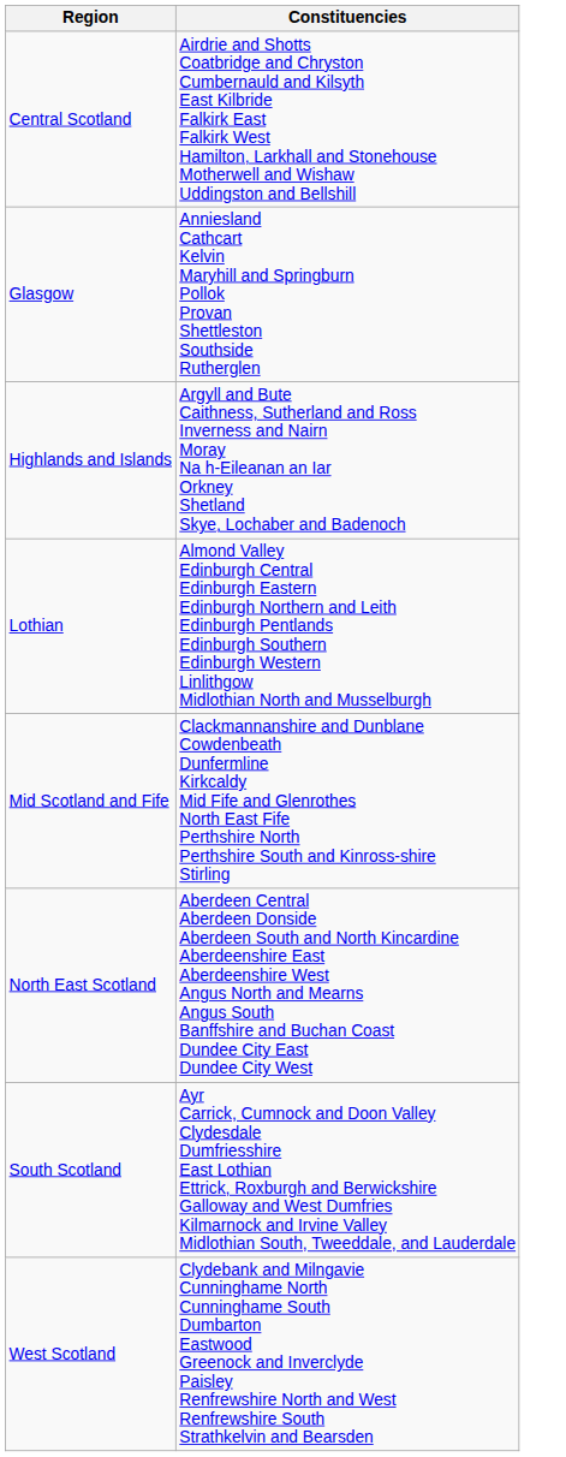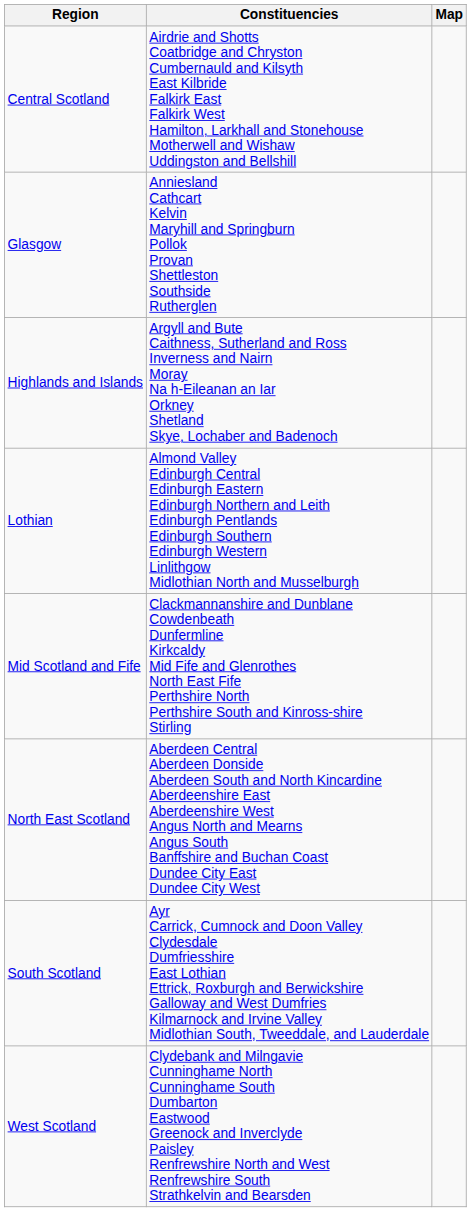 <table class="wikitable">
 <tr>
 <th>Region</th>
 <th>Constituencies</th>
+<th>Map</th>
 </tr>
 <tr>
 <td><a href='#'>Central Scotland</a></td>
 <td><a href='#'>Airdrie and Shotts</a> <br> <a href='#'>Coatbridge and Chryston</a> <br> <a href='#'>Cumbernauld and Kilsyth</a> <br> <a href='#'>East Kilbride</a> <br> <a href='#'>Falkirk East</a> <br> <a href='#'>Falkirk West</a> <br><a href='#'>Hamilton, Larkhall and Stonehouse</a> <br> <a href='#'>Motherwell and Wishaw</a> <br>  <a href='#'>Uddingston and Bellshill</a></td>
+<td></td>
 </tr>
 <tr>
 <td><a href='#'>Glasgow</a></td>
 <td><a href='#'>Anniesland</a> <br> <a href='#'>Cathcart</a> <br> <a href='#'>Kelvin</a> <br> <a href='#'>Maryhill and Springburn</a> <br> <a href='#'>Pollok</a> <br> <a href='#'>Provan</a> <br> <a href='#'>Shettleston</a> <br> <a href='#'>Southside</a> <br> <a href='#'>Rutherglen</a></td>
+<td></td>
 </tr>
 <tr>
 <td><a href='#'>Highlands and Islands</a></td>
 <td><a href='#'>Argyll and Bute</a> <br> <a href='#'>Caithness, Sutherland and Ross</a> <br> <a href='#'>Inverness and Nairn</a> <br> <a href='#'>Moray</a> <br> <a href='#'>Na h-Eileanan an Iar</a> <br> <a href='#'>Orkney</a> <br> <a href='#'>Shetland</a> <br> <a href='#'>Skye, Lochaber and Badenoch</a></td>
+<td></td>
 </tr>
 <tr>
 <td><a href='#'>Lothian</a></td>
 <td><a href='#'>Almond Valley</a> <br> <a href='#'>Edinburgh Central</a> <br> <a href='#'>Edinburgh Eastern</a> <br> <a href='#'>Edinburgh Northern and Leith</a> <br> <a href='#'>Edinburgh Pentlands</a> <br> <a href='#'>Edinburgh Southern</a> <br> <a href='#'>Edinburgh Western</a> <br> <a href='#'>Linlithgow</a> <br> <a href='#'>Midlothian North and Musselburgh</a></td>
+<td></td>
 </tr>
 <tr>
 <td><a href='#'>Mid Scotland and Fife</a></td>
 <td><a href='#'>Clackmannanshire and Dunblane</a> <br> <a href='#'>Cowdenbeath</a><br> <a href='#'>Dunfermline</a><br> <a href='#'>Kirkcaldy</a> <br> <a href='#'>Mid Fife and Glenrothes</a>  <br> <a href='#'>North East Fife</a> <br> <a href='#'>Perthshire North</a><br> <a href='#'>Perthshire South and Kinross-shire</a><br><a href='#'>Stirling</a></td>
+<td></td>
 </tr>
 <tr>
 <td><a href='#'>North East Scotland</a></td>
 <td><a href='#'>Aberdeen Central</a> <br> <a href='#'>Aberdeen Donside</a> <br><a href='#'>Aberdeen South and North Kincardine</a><br> <a href='#'>Aberdeenshire East</a> <br> <a href='#'>Aberdeenshire West</a> <br> <a href='#'>Angus North and Mearns</a> <br> <a href='#'>Angus South</a> <br> <a href='#'>Banffshire and Buchan Coast</a> <br> <a href='#'>Dundee City East</a> <br><a href='#'>Dundee City West</a></td>
+<td></td>
 </tr>
 <tr>
 <td><a href='#'>South Scotland</a></td>
 <td><a href='#'>Ayr</a> <br> <a href='#'>Carrick, Cumnock and Doon Valley</a> <br><a href='#'>Clydesdale</a> <br> <a href='#'>Dumfriesshire</a> <br> <a href='#'>East Lothian</a> <br> <a href='#'>Ettrick, Roxburgh and Berwickshire</a> <br><a href='#'>Galloway and West Dumfries</a> <br> <a href='#'>Kilmarnock and Irvine Valley</a><br> <a href='#'>Midlothian South, Tweeddale, and Lauderdale</a></td>
+<td></td>
 </tr>
 <tr>
 <td><a href='#'>West Scotland</a></td>
 <td><a href='#'>Clydebank and Milngavie</a> <br> <a href='#'>Cunninghame North</a><br> <a href='#'>Cunninghame South</a> <br> <a href='#'>Dumbarton</a> <br><a href='#'>Eastwood</a> <br> <a href='#'>Greenock and Inverclyde</a> <br> <a href='#'>Paisley</a> <br> <a href='#'>Renfrewshire North and West</a> <br> <a href='#'>Renfrewshire South</a> <br>  <a href='#'>Strathkelvin and Bearsden</a></td>
+<td></td>
 </tr>
 </table>
